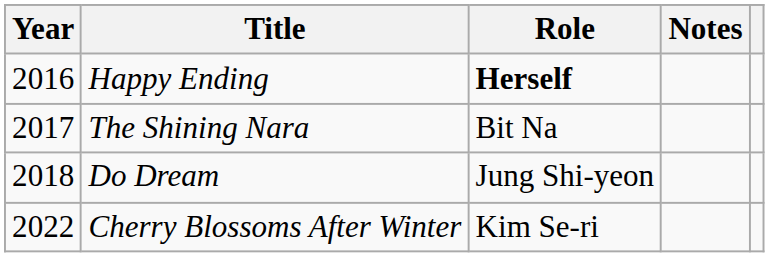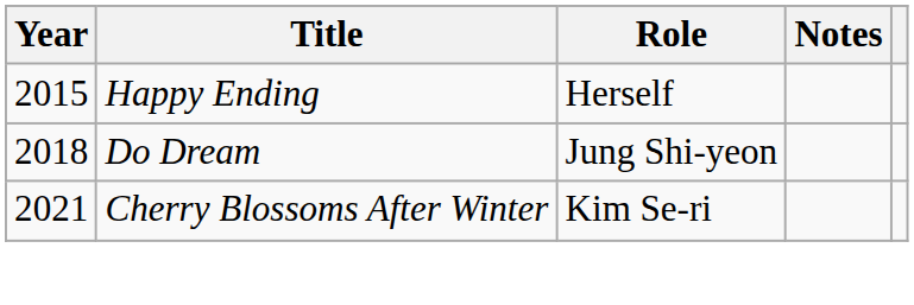 <table class="wikitable plainrowheaders">
 <tr>
 <th scope="col">Year</th>
 <th scope="col">Title</th>
 <th scope="col">Role</th>
 <th scope="col">Notes</th>
 <th scope="col" class="unsortable"></th>
 </tr>
 <tr>
-<td>2016</td>
+<td>2015</td>
 <td><em>Happy Ending</em></td>
-<td><strong>Herself</strong></td>
+<td>Herself</td>
 <td></td>
 <td></td>
-</tr>
-<tr>
-<td>2017</td>
-<td><em>The Shining Nara</em></td>
-<td>Bit Na</td>
-<td></td>
-<td align="center"></td>
 </tr>
 <tr>
 <td>2018</td>
 <td><em>Do Dream</em></td>
 <td>Jung Shi-yeon</td>
 <td></td>
 <td align="center"></td>
 </tr>
 <tr>
-<td>2022</td>
+<td>2021</td>
 <td><em>Cherry Blossoms After Winter</em></td>
 <td>Kim Se-ri</td>
 <td></td>
 <td align="center"></td>
 </tr>
 </table>
